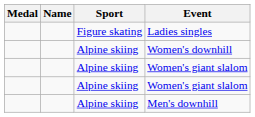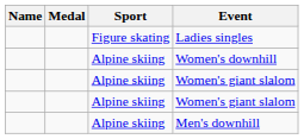 <table class="wikitable sortable">
 <tr>
+<th>Name</th>
 <th>Medal</th>
-<th>Name</th>
 <th>Sport</th>
 <th>Event</th>
 </tr>
 <tr>
 <td></td>
 <td></td>
 <td><a href='#'>Figure skating</a></td>
 <td><a href='#'>Ladies singles</a></td>
 </tr>
 <tr>
 <td></td>
 <td></td>
 <td><a href='#'>Alpine skiing</a></td>
 <td><a href='#'>Women's downhill</a></td>
 </tr>
 <tr>
 <td></td>
 <td></td>
 <td><a href='#'>Alpine skiing</a></td>
 <td><a href='#'>Women's giant slalom</a></td>
 </tr>
 <tr>
 <td></td>
 <td></td>
 <td><a href='#'>Alpine skiing</a></td>
 <td><a href='#'>Women's giant slalom</a></td>
 </tr>
 <tr>
 <td></td>
 <td></td>
 <td><a href='#'>Alpine skiing</a></td>
 <td><a href='#'>Men's downhill</a></td>
 </tr>
 </table>
